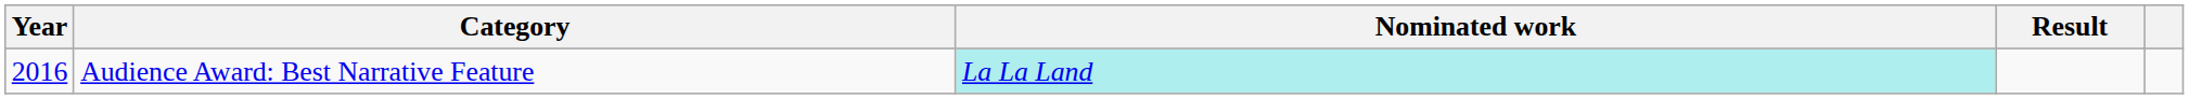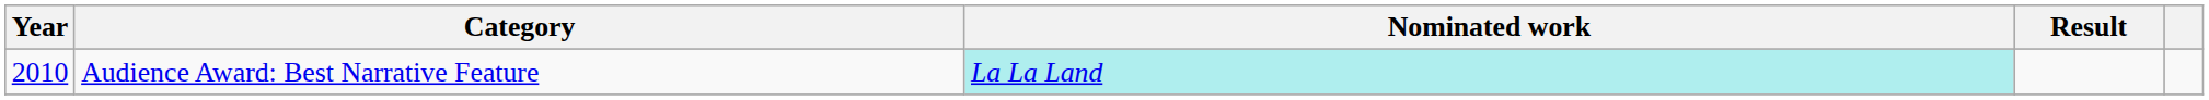 <table class=wikitable>
 <tr>
 <th scope="col" style="width:1em;">Year</th>
 <th scope="col" style="width:33em;">Category</th>
 <th scope="col" style="width:39em;">Nominated work</th>
 <th scope="col" style="width:5em;">Result</th>
 <th scope="col" style="width:1em;"></th>
 </tr>
 <tr>
-<td><a href='#'>2016</a></td>
+<td><a href='#'>2010</a></td>
 <td><a href='#'>Audience Award: Best Narrative Feature</a></td>
 <td style="background: paleturquoise;"><em><a href='#'>La La Land</a></em></td>
 <td></td>
 <td></td>
 </tr>
 </table>
